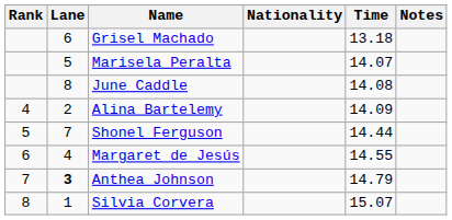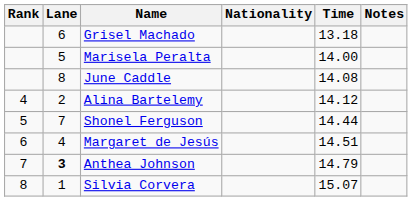 <table class="wikitable sortable" style="text-align:center;font-size:95%">
 <tr>
 <th>Rank</th>
 <th>Lane</th>
 <th>Name</th>
 <th>Nationality</th>
 <th>Time</th>
 <th>Notes</th>
 </tr>
 <tr>
 <td></td>
 <td>6</td>
 <td align=left><a href='#'>Grisel Machado</a></td>
 <td align=left></td>
 <td>13.18</td>
 <td></td>
 </tr>
 <tr>
 <td></td>
 <td>5</td>
 <td align=left><a href='#'>Marisela Peralta</a></td>
 <td align=left></td>
-<td>14.07</td>
+<td>14.00</td>
 <td></td>
 </tr>
 <tr>
 <td></td>
 <td>8</td>
 <td align=left><a href='#'>June Caddle</a></td>
 <td align=left></td>
 <td>14.08</td>
 <td></td>
 </tr>
 <tr>
 <td>4</td>
 <td>2</td>
 <td align=left><a href='#'>Alina Bartelemy</a></td>
 <td align=left></td>
-<td>14.09</td>
+<td>14.12</td>
 <td></td>
 </tr>
 <tr>
 <td>5</td>
 <td>7</td>
 <td align=left><a href='#'>Shonel Ferguson</a></td>
 <td align=left></td>
 <td>14.44</td>
 <td></td>
 </tr>
 <tr>
 <td>6</td>
 <td>4</td>
 <td align=left><a href='#'>Margaret de Jesús</a></td>
 <td align=left></td>
-<td>14.55</td>
+<td>14.51</td>
 <td></td>
 </tr>
 <tr>
 <td>7</td>
 <td><strong>3</strong></td>
 <td align=left><a href='#'>Anthea Johnson</a></td>
 <td align=left></td>
 <td>14.79</td>
 <td></td>
 </tr>
 <tr>
 <td>8</td>
 <td>1</td>
 <td align=left><a href='#'>Silvia Corvera</a></td>
 <td align=left></td>
 <td>15.07</td>
 <td></td>
 </tr>
 </table>
